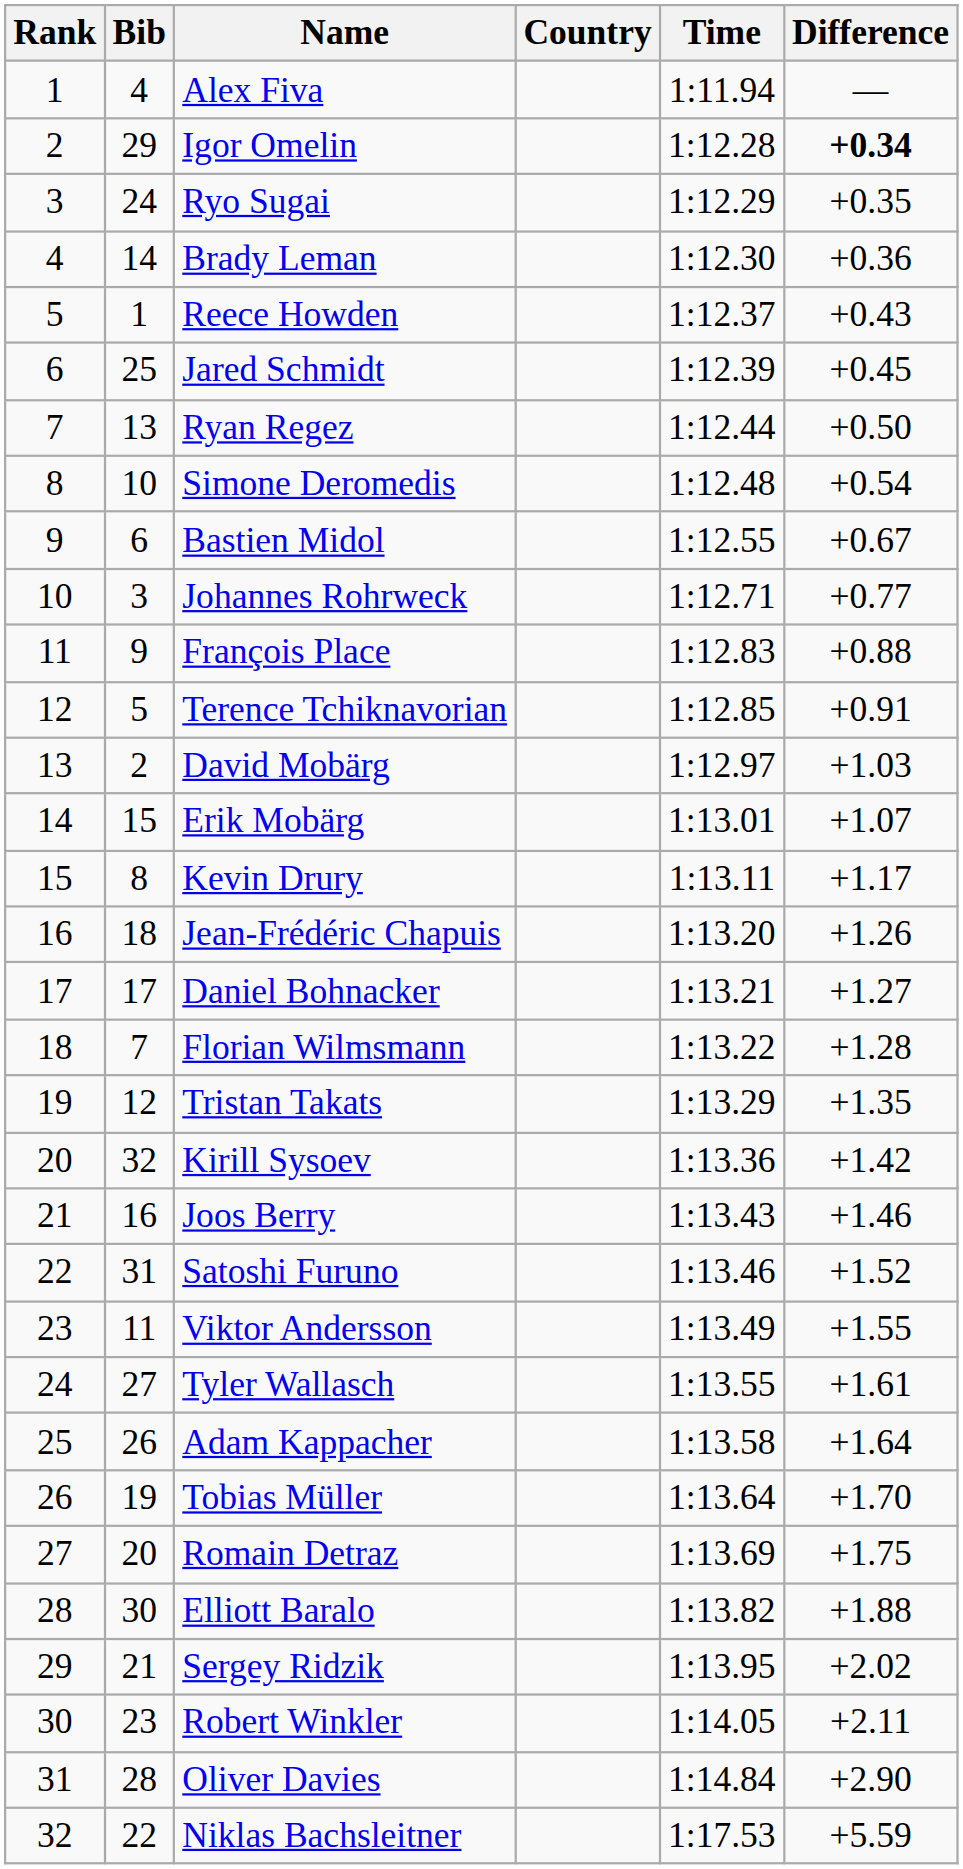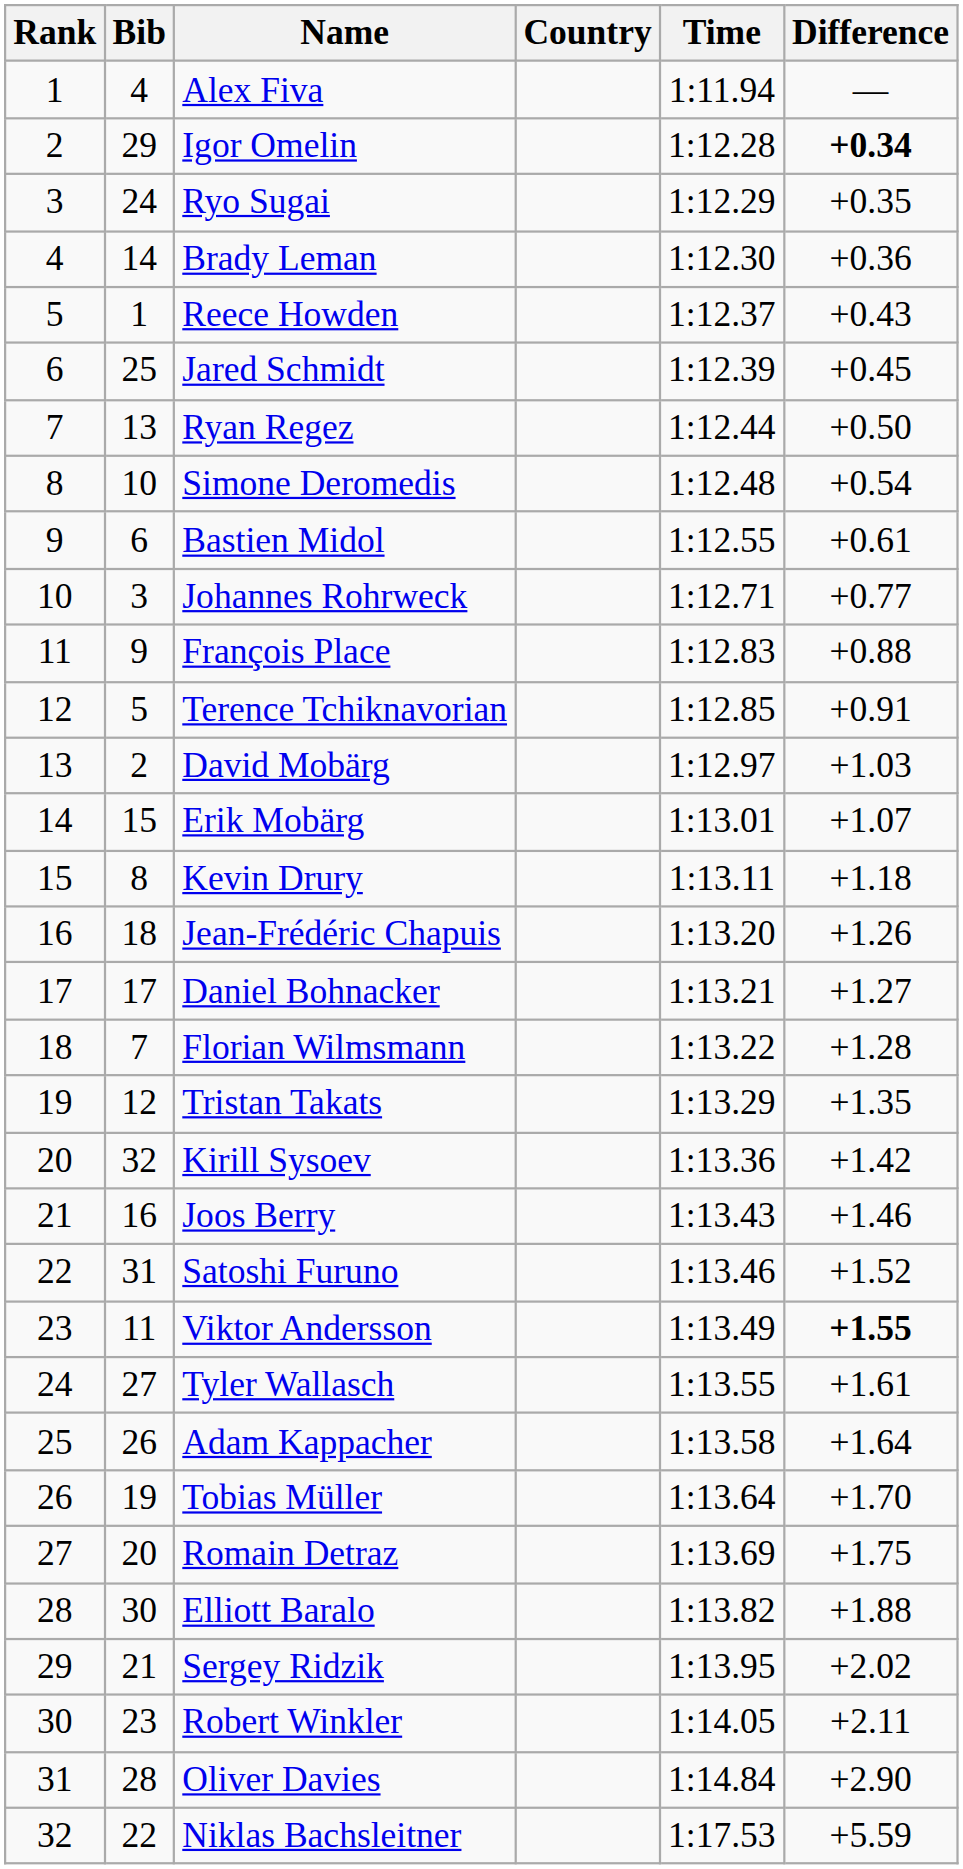 <table class="wikitable sortable" style="text-align:center">
 <tr>
 <th>Rank</th>
 <th>Bib</th>
 <th>Name</th>
 <th>Country</th>
 <th>Time</th>
 <th>Difference</th>
 </tr>
 <tr>
 <td>1</td>
 <td>4</td>
 <td align=left><a href='#'>Alex Fiva</a></td>
 <td align=left></td>
 <td>1:11.94</td>
 <td>—</td>
 </tr>
 <tr>
 <td>2</td>
 <td>29</td>
 <td align=left><a href='#'>Igor Omelin</a></td>
 <td align=left></td>
 <td>1:12.28</td>
 <td><strong>+0.34</strong></td>
 </tr>
 <tr>
 <td>3</td>
 <td>24</td>
 <td align=left><a href='#'>Ryo Sugai</a></td>
 <td align=left></td>
 <td>1:12.29</td>
 <td>+0.35</td>
 </tr>
 <tr>
 <td>4</td>
 <td>14</td>
 <td align=left><a href='#'>Brady Leman</a></td>
 <td align=left></td>
 <td>1:12.30</td>
 <td>+0.36</td>
 </tr>
 <tr>
 <td>5</td>
 <td>1</td>
 <td align=left><a href='#'>Reece Howden</a></td>
 <td align=left></td>
 <td>1:12.37</td>
 <td>+0.43</td>
 </tr>
 <tr>
 <td>6</td>
 <td>25</td>
 <td align=left><a href='#'>Jared Schmidt</a></td>
 <td align=left></td>
 <td>1:12.39</td>
 <td>+0.45</td>
 </tr>
 <tr>
 <td>7</td>
 <td>13</td>
 <td align=left><a href='#'>Ryan Regez</a></td>
 <td align=left></td>
 <td>1:12.44</td>
 <td>+0.50</td>
 </tr>
 <tr>
 <td>8</td>
 <td>10</td>
 <td align=left><a href='#'>Simone Deromedis</a></td>
 <td align=left></td>
 <td>1:12.48</td>
 <td>+0.54</td>
 </tr>
 <tr>
 <td>9</td>
 <td>6</td>
 <td align=left><a href='#'>Bastien Midol</a></td>
 <td align=left></td>
 <td>1:12.55</td>
-<td>+0.67</td>
+<td>+0.61</td>
 </tr>
 <tr>
 <td>10</td>
 <td>3</td>
 <td align=left><a href='#'>Johannes Rohrweck</a></td>
 <td align=left></td>
 <td>1:12.71</td>
 <td>+0.77</td>
 </tr>
 <tr>
 <td>11</td>
 <td>9</td>
 <td align=left><a href='#'>François Place</a></td>
 <td align=left></td>
 <td>1:12.83</td>
 <td>+0.88</td>
 </tr>
 <tr>
 <td>12</td>
 <td>5</td>
 <td align=left><a href='#'>Terence Tchiknavorian</a></td>
 <td align=left></td>
 <td>1:12.85</td>
 <td>+0.91</td>
 </tr>
 <tr>
 <td>13</td>
 <td>2</td>
 <td align=left><a href='#'>David Mobärg</a></td>
 <td align=left></td>
 <td>1:12.97</td>
 <td>+1.03</td>
 </tr>
 <tr>
 <td>14</td>
 <td>15</td>
 <td align=left><a href='#'>Erik Mobärg</a></td>
 <td align=left></td>
 <td>1:13.01</td>
 <td>+1.07</td>
 </tr>
 <tr>
 <td>15</td>
 <td>8</td>
 <td align=left><a href='#'>Kevin Drury</a></td>
 <td align=left></td>
 <td>1:13.11</td>
-<td>+1.17</td>
+<td>+1.18</td>
 </tr>
 <tr>
 <td>16</td>
 <td>18</td>
 <td align=left><a href='#'>Jean-Frédéric Chapuis</a></td>
 <td align=left></td>
 <td>1:13.20</td>
 <td>+1.26</td>
 </tr>
 <tr>
 <td>17</td>
 <td>17</td>
 <td align=left><a href='#'>Daniel Bohnacker</a></td>
 <td align=left></td>
 <td>1:13.21</td>
 <td>+1.27</td>
 </tr>
 <tr>
 <td>18</td>
 <td>7</td>
 <td align=left><a href='#'>Florian Wilmsmann</a></td>
 <td align=left></td>
 <td>1:13.22</td>
 <td>+1.28</td>
 </tr>
 <tr>
 <td>19</td>
 <td>12</td>
 <td align=left><a href='#'>Tristan Takats</a></td>
 <td align=left></td>
 <td>1:13.29</td>
 <td>+1.35</td>
 </tr>
 <tr>
 <td>20</td>
 <td>32</td>
 <td align=left><a href='#'>Kirill Sysoev</a></td>
 <td align=left></td>
 <td>1:13.36</td>
 <td>+1.42</td>
 </tr>
 <tr>
 <td>21</td>
 <td>16</td>
 <td align=left><a href='#'>Joos Berry</a></td>
 <td align=left></td>
 <td>1:13.43</td>
 <td>+1.46</td>
 </tr>
 <tr>
 <td>22</td>
 <td>31</td>
 <td align=left><a href='#'>Satoshi Furuno</a></td>
 <td align=left></td>
 <td>1:13.46</td>
 <td>+1.52</td>
 </tr>
 <tr>
 <td>23</td>
 <td>11</td>
 <td align=left><a href='#'>Viktor Andersson</a></td>
 <td align=left></td>
 <td>1:13.49</td>
-<td>+1.55</td>
+<td><strong>+1.55</strong></td>
 </tr>
 <tr>
 <td>24</td>
 <td>27</td>
 <td align=left><a href='#'>Tyler Wallasch</a></td>
 <td align=left></td>
 <td>1:13.55</td>
 <td>+1.61</td>
 </tr>
 <tr>
 <td>25</td>
 <td>26</td>
 <td align=left><a href='#'>Adam Kappacher</a></td>
 <td align=left></td>
 <td>1:13.58</td>
 <td>+1.64</td>
 </tr>
 <tr>
 <td>26</td>
 <td>19</td>
 <td align=left><a href='#'>Tobias Müller</a></td>
 <td align=left></td>
 <td>1:13.64</td>
 <td>+1.70</td>
 </tr>
 <tr>
 <td>27</td>
 <td>20</td>
 <td align=left><a href='#'>Romain Detraz</a></td>
 <td align=left></td>
 <td>1:13.69</td>
 <td>+1.75</td>
 </tr>
 <tr>
 <td>28</td>
 <td>30</td>
 <td align=left><a href='#'>Elliott Baralo</a></td>
 <td align=left></td>
 <td>1:13.82</td>
 <td>+1.88</td>
 </tr>
 <tr>
 <td>29</td>
 <td>21</td>
 <td align=left><a href='#'>Sergey Ridzik</a></td>
 <td align=left></td>
 <td>1:13.95</td>
 <td>+2.02</td>
 </tr>
 <tr>
 <td>30</td>
 <td>23</td>
 <td align=left><a href='#'>Robert Winkler</a></td>
 <td align=left></td>
 <td>1:14.05</td>
 <td>+2.11</td>
 </tr>
 <tr>
 <td>31</td>
 <td>28</td>
 <td align=left><a href='#'>Oliver Davies</a></td>
 <td align=left></td>
 <td>1:14.84</td>
 <td>+2.90</td>
 </tr>
 <tr>
 <td>32</td>
 <td>22</td>
 <td align=left><a href='#'>Niklas Bachsleitner</a></td>
 <td align=left></td>
 <td>1:17.53</td>
 <td>+5.59</td>
 </tr>
 </table>
